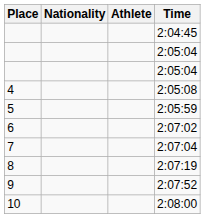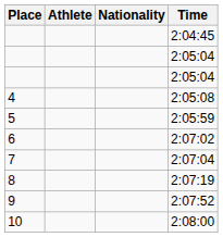 <table class="wikitable sortable">
 <tr>
 <th scope="col">Place</th>
+<th scope="col">Athlete</th>
 <th scope="col">Nationality</th>
-<th scope="col">Athlete</th>
 <th scope="col">Time</th>
 </tr>
 <tr>
 <td></td>
 <td></td>
 <td></td>
 <td>2:04:45</td>
 </tr>
 <tr>
 <td></td>
 <td></td>
 <td></td>
 <td>2:05:04</td>
 </tr>
 <tr>
 <td></td>
 <td></td>
 <td></td>
 <td>2:05:04</td>
 </tr>
 <tr>
 <td>4</td>
 <td></td>
 <td></td>
 <td>2:05:08</td>
 </tr>
 <tr>
 <td>5</td>
 <td></td>
 <td></td>
 <td>2:05:59</td>
 </tr>
 <tr>
 <td>6</td>
 <td></td>
 <td></td>
 <td>2:07:02</td>
 </tr>
 <tr>
 <td>7</td>
 <td></td>
 <td></td>
 <td>2:07:04</td>
 </tr>
 <tr>
 <td>8</td>
 <td></td>
 <td></td>
 <td>2:07:19</td>
 </tr>
 <tr>
 <td>9</td>
 <td></td>
 <td></td>
 <td>2:07:52</td>
 </tr>
 <tr>
 <td>10</td>
 <td></td>
 <td></td>
 <td>2:08:00</td>
 </tr>
 </table>
